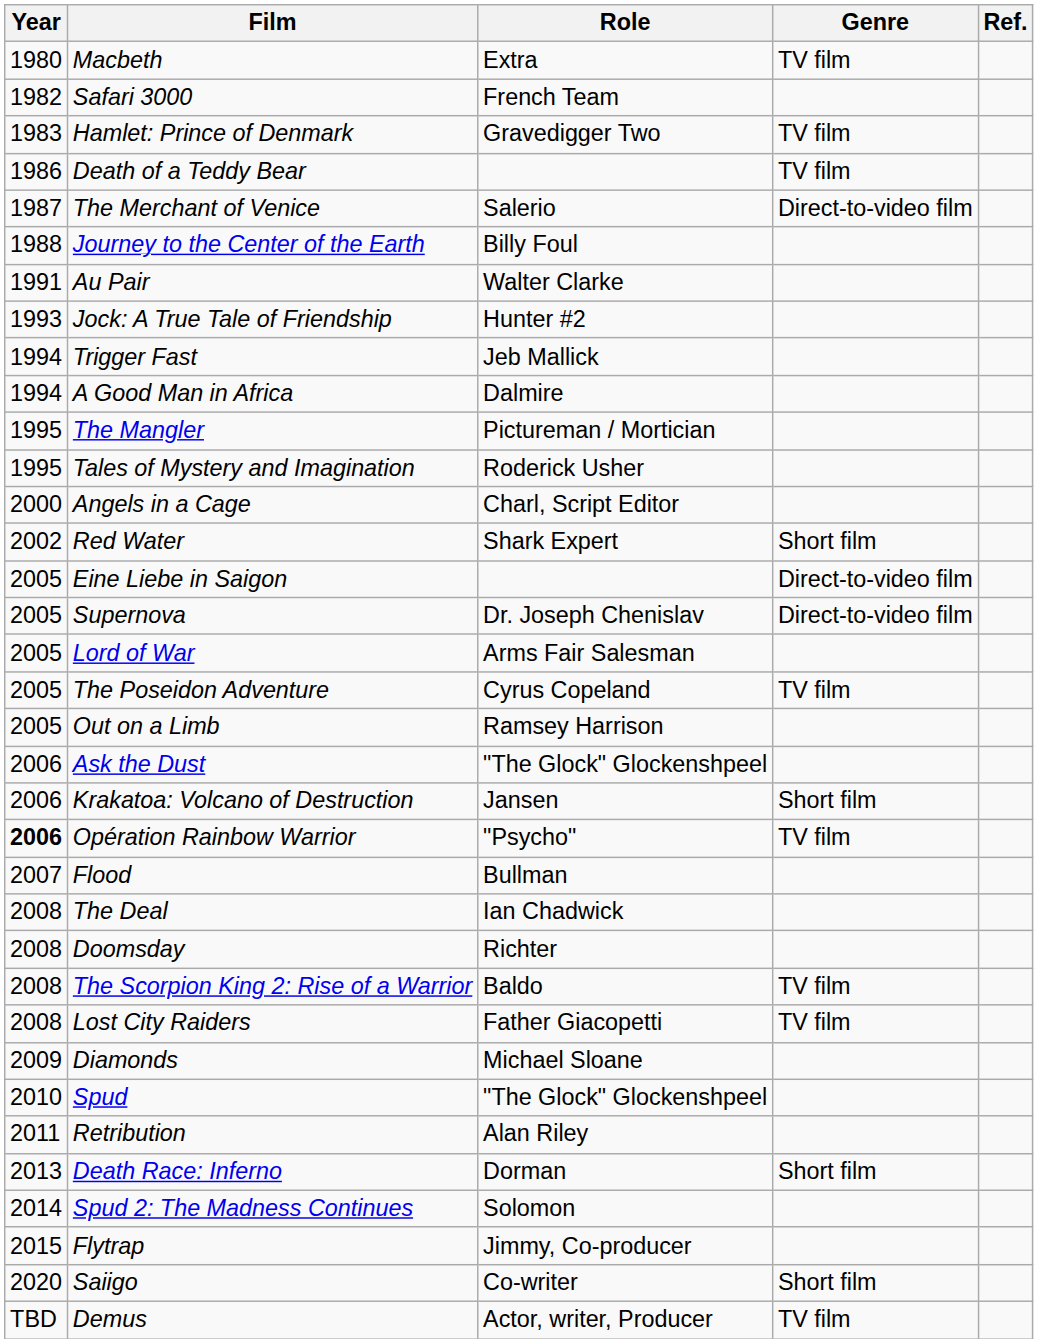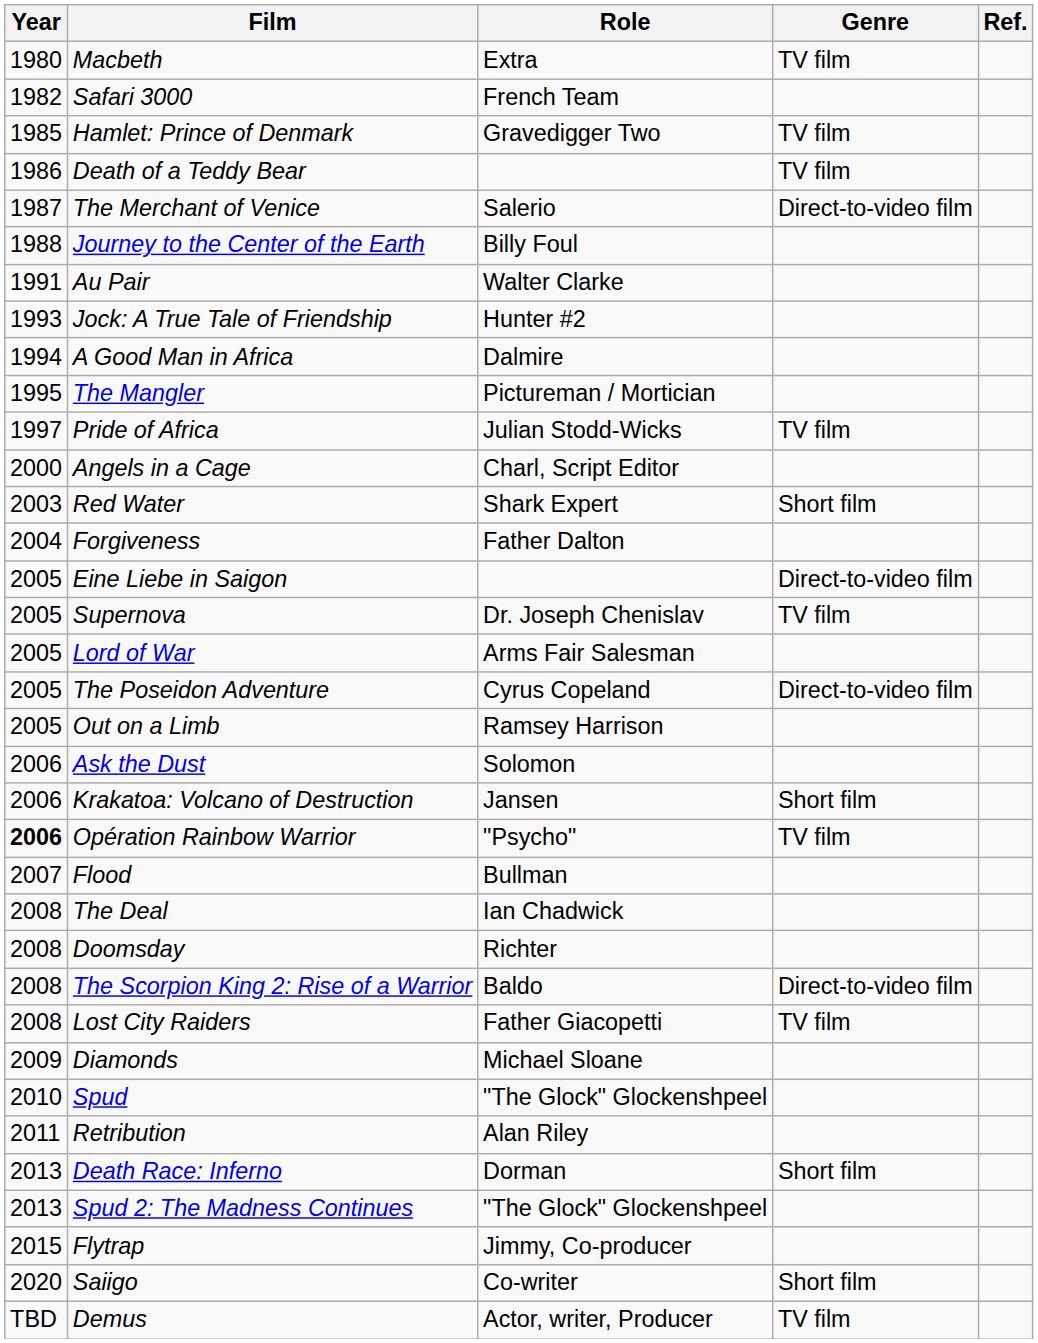 <table class="wikitable">
 <tr>
 <th>Year</th>
 <th>Film</th>
 <th>Role</th>
 <th>Genre</th>
 <th>Ref.</th>
 </tr>
 <tr>
 <td>1980</td>
 <td><em>Macbeth</em></td>
 <td>Extra</td>
 <td>TV film</td>
 <td></td>
 </tr>
 <tr>
 <td>1982</td>
 <td><em>Safari 3000</em></td>
 <td>French Team</td>
 <td></td>
 <td></td>
 </tr>
 <tr>
-<td>1983</td>
+<td>1985</td>
 <td><em>Hamlet: Prince of Denmark</em></td>
 <td>Gravedigger Two</td>
 <td>TV film</td>
 <td></td>
 </tr>
 <tr>
 <td>1986</td>
 <td><em>Death of a Teddy Bear</em></td>
 <td></td>
 <td>TV film</td>
 <td></td>
 </tr>
 <tr>
 <td>1987</td>
 <td><em>The Merchant of Venice</em></td>
 <td>Salerio</td>
 <td>Direct-to-video film</td>
 <td></td>
 </tr>
 <tr>
 <td>1988</td>
 <td><em><a href='#'>Journey to the Center of the Earth</a></em></td>
 <td>Billy Foul</td>
 <td></td>
 <td></td>
 </tr>
 <tr>
 <td>1991</td>
 <td><em>Au Pair</em></td>
 <td>Walter Clarke</td>
 <td></td>
 <td></td>
 </tr>
 <tr>
 <td>1993</td>
 <td><em>Jock: A True Tale of Friendship</em></td>
 <td>Hunter #2</td>
 <td></td>
 <td></td>
 </tr>
 <tr>
 <td>1994</td>
-<td><em>Trigger Fast</em></td>
-<td>Jeb Mallick</td>
-<td></td>
-<td></td>
-</tr>
-<tr>
-<td>1994</td>
 <td><em>A Good Man in Africa</em></td>
 <td>Dalmire</td>
 <td></td>
 <td></td>
 </tr>
 <tr>
 <td>1995</td>
 <td><em><a href='#'>The Mangler</a></em></td>
 <td>Pictureman / Mortician</td>
 <td></td>
 <td></td>
 </tr>
 <tr>
-<td>1995</td>
-<td><em>Tales of Mystery and Imagination</em></td>
-<td>Roderick Usher</td>
-<td></td>
+<td>1997</td>
+<td><em>Pride of Africa</em></td>
+<td>Julian Stodd-Wicks</td>
+<td>TV film</td>
 <td></td>
 </tr>
 <tr>
 <td>2000</td>
 <td><em>Angels in a Cage</em></td>
 <td>Charl, Script Editor</td>
 <td></td>
 <td></td>
 </tr>
 <tr>
-<td>2002</td>
+<td>2003</td>
 <td><em>Red Water</em></td>
 <td>Shark Expert</td>
 <td>Short film</td>
+<td></td>
+</tr>
+<tr>
+<td>2004</td>
+<td><em>Forgiveness</em></td>
+<td>Father Dalton</td>
+<td></td>
 <td></td>
 </tr>
 <tr>
 <td>2005</td>
 <td><em>Eine Liebe in Saigon</em></td>
 <td></td>
 <td>Direct-to-video film</td>
 <td></td>
 </tr>
 <tr>
 <td>2005</td>
 <td><em>Supernova</em></td>
 <td>Dr. Joseph Chenislav</td>
-<td>Direct-to-video film</td>
+<td>TV film</td>
 <td></td>
 </tr>
 <tr>
 <td>2005</td>
 <td><em><a href='#'>Lord of War</a></em></td>
 <td>Arms Fair Salesman</td>
 <td></td>
 <td></td>
 </tr>
 <tr>
 <td>2005</td>
 <td><em>The Poseidon Adventure</em></td>
 <td>Cyrus Copeland</td>
-<td>TV film</td>
+<td>Direct-to-video film</td>
 <td></td>
 </tr>
 <tr>
 <td>2005</td>
 <td><em>Out on a Limb</em></td>
 <td>Ramsey Harrison</td>
 <td></td>
 <td></td>
 </tr>
 <tr>
 <td>2006</td>
 <td><em><a href='#'>Ask the Dust</a></em></td>
-<td>"The Glock" Glockenshpeel</td>
+<td>Solomon</td>
 <td></td>
 <td></td>
 </tr>
 <tr>
 <td>2006</td>
 <td><em>Krakatoa: Volcano of Destruction</em></td>
 <td>Jansen</td>
 <td>Short film</td>
 <td></td>
 </tr>
 <tr>
 <td><strong>2006</strong></td>
 <td><em>Opération Rainbow Warrior</em></td>
 <td>"Psycho"</td>
 <td>TV film</td>
 <td></td>
 </tr>
 <tr>
 <td>2007</td>
 <td><em>Flood</em></td>
 <td>Bullman</td>
 <td></td>
 <td></td>
 </tr>
 <tr>
 <td>2008</td>
 <td><em>The Deal</em></td>
 <td>Ian Chadwick</td>
 <td></td>
 <td></td>
 </tr>
 <tr>
 <td>2008</td>
 <td><em>Doomsday</em></td>
 <td>Richter</td>
 <td></td>
 <td></td>
 </tr>
 <tr>
 <td>2008</td>
 <td><em><a href='#'>The Scorpion King 2: Rise of a Warrior</a></em></td>
 <td>Baldo</td>
-<td>TV film</td>
+<td>Direct-to-video film</td>
 <td></td>
 </tr>
 <tr>
 <td>2008</td>
 <td><em>Lost City Raiders</em></td>
 <td>Father Giacopetti</td>
 <td>TV film</td>
 <td></td>
 </tr>
 <tr>
 <td>2009</td>
 <td><em>Diamonds</em></td>
 <td>Michael Sloane</td>
 <td></td>
 <td></td>
 </tr>
 <tr>
 <td>2010</td>
 <td><em><a href='#'>Spud</a></em></td>
 <td>"The Glock" Glockenshpeel</td>
 <td></td>
 <td></td>
 </tr>
 <tr>
 <td>2011</td>
 <td><em>Retribution</em></td>
 <td>Alan Riley</td>
 <td></td>
 <td></td>
 </tr>
 <tr>
 <td>2013</td>
 <td><em><a href='#'>Death Race: Inferno</a></em></td>
 <td>Dorman</td>
 <td>Short film</td>
 <td></td>
 </tr>
 <tr>
-<td>2014</td>
+<td>2013</td>
 <td><em><a href='#'>Spud 2: The Madness Continues</a></em></td>
-<td>Solomon</td>
+<td>"The Glock" Glockenshpeel</td>
 <td></td>
 <td></td>
 </tr>
 <tr>
 <td>2015</td>
 <td><em>Flytrap</em></td>
 <td>Jimmy, Co-producer</td>
 <td></td>
 <td></td>
 </tr>
 <tr>
 <td>2020</td>
 <td><em>Saiigo</em></td>
 <td>Co-writer</td>
 <td>Short film</td>
 <td></td>
 </tr>
 <tr>
 <td>TBD</td>
 <td><em>Demus</em></td>
 <td>Actor, writer, Producer</td>
 <td>TV film</td>
 <td></td>
 </tr>
 </table>
